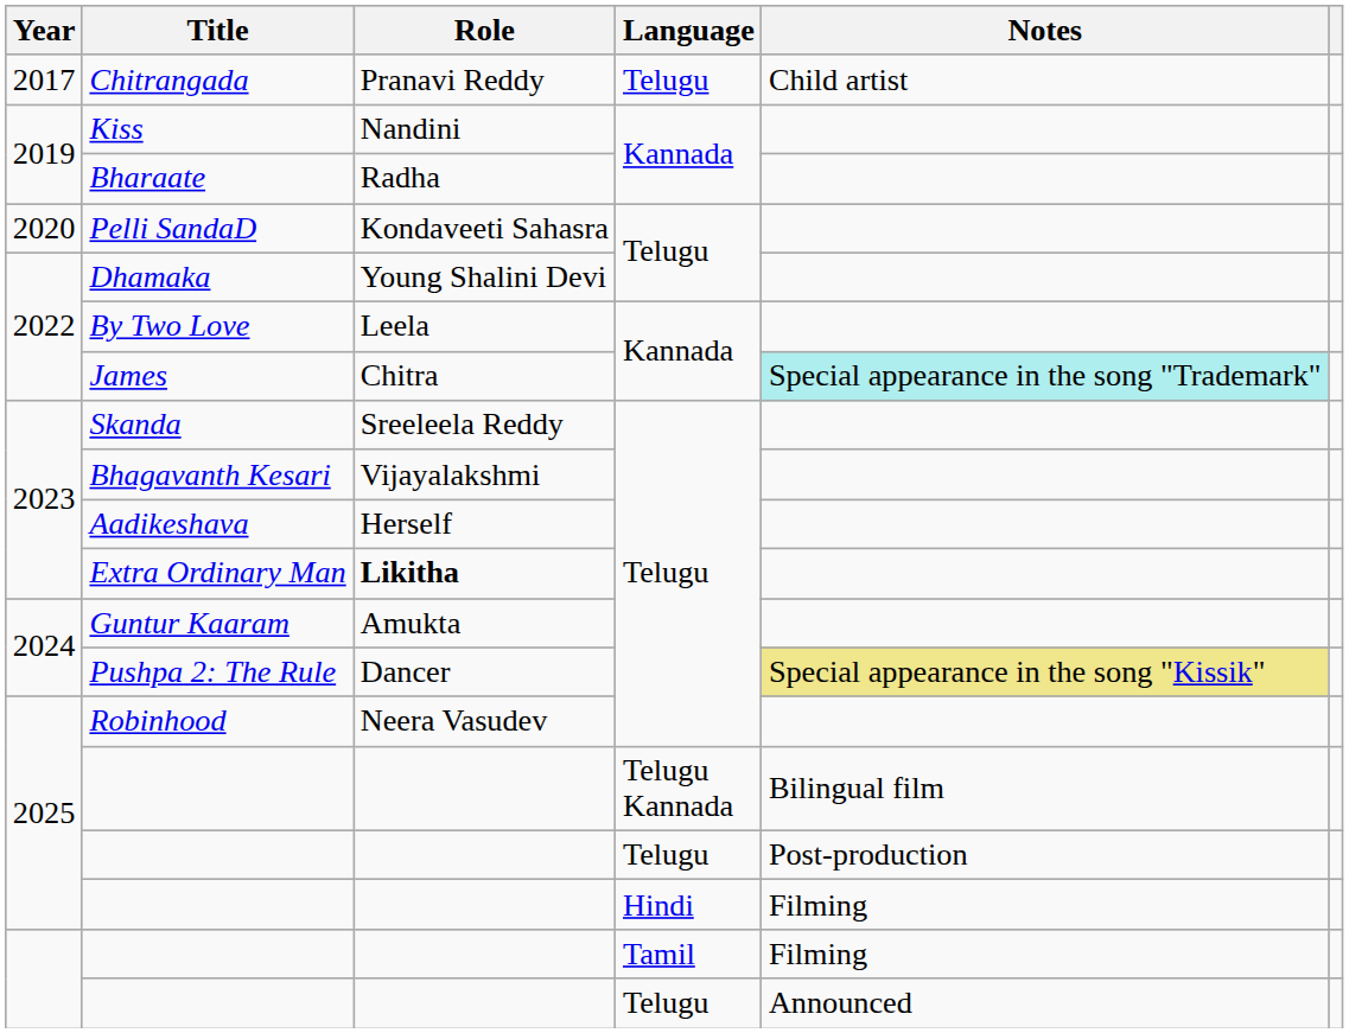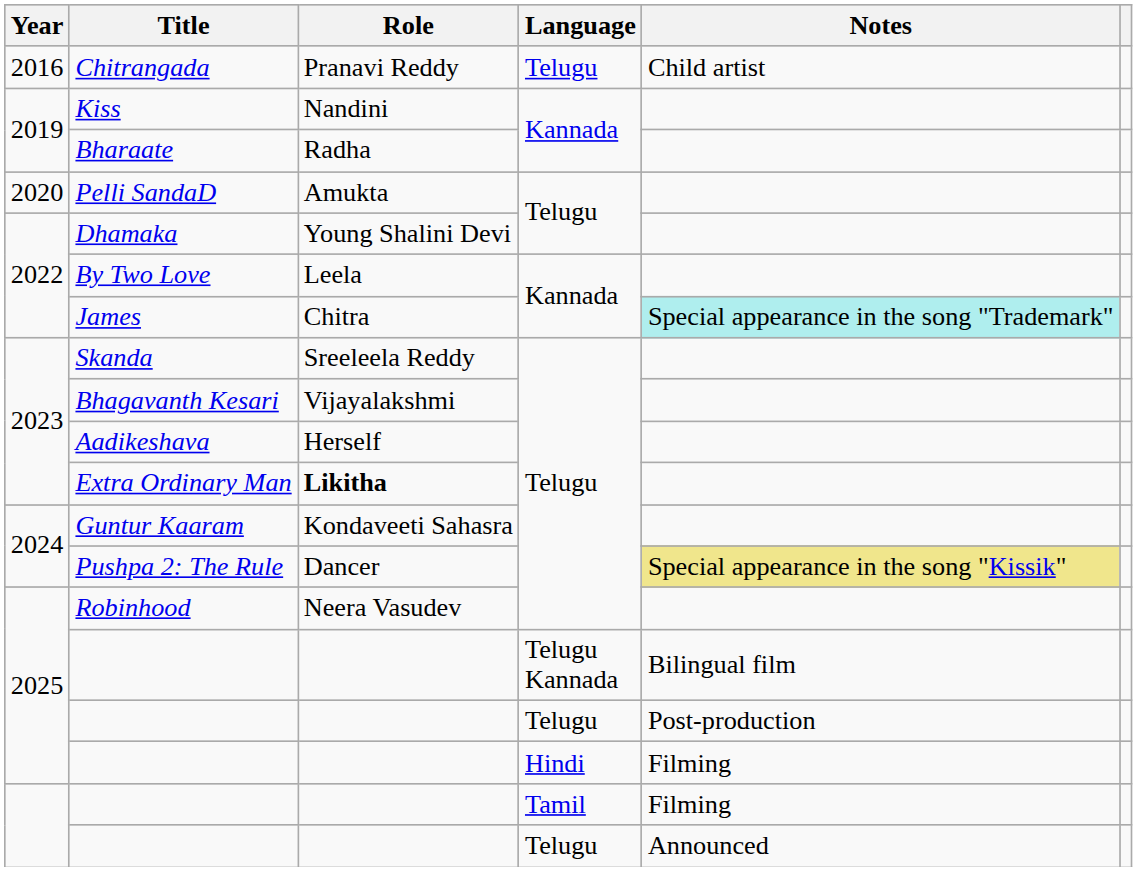 <table class="wikitable plainrowheaders sortable">
 <tr>
 <th>Year</th>
 <th>Title</th>
 <th>Role</th>
 <th>Language</th>
 <th class="unsortable">Notes</th>
 <th class="unsortable"></th>
 </tr>
 <tr>
-<td>2017</td>
+<td>2016</td>
 <td><em><a href='#'>Chitrangada</a></em></td>
 <td>Pranavi Reddy</td>
 <td><a href='#'>Telugu</a></td>
 <td>Child artist</td>
 <td></td>
 </tr>
 <tr>
 <td rowspan="2">2019</td>
 <td><em><a href='#'>Kiss</a></em></td>
 <td>Nandini</td>
 <td rowspan="2"><a href='#'>Kannada</a></td>
 <td></td>
 <td></td>
 </tr>
 <tr>
 <td><em><a href='#'>Bharaate</a></em></td>
 <td>Radha</td>
 <td></td>
 <td></td>
 </tr>
 <tr>
 <td>2020</td>
 <td><em><a href='#'>Pelli SandaD</a></em></td>
-<td>Kondaveeti Sahasra</td>
+<td>Amukta</td>
 <td rowspan="2">Telugu</td>
 <td></td>
 <td></td>
 </tr>
 <tr>
 <td rowspan="3">2022</td>
 <td><em><a href='#'>Dhamaka</a></em></td>
 <td>Young Shalini Devi</td>
 <td></td>
 <td></td>
 </tr>
 <tr>
 <td><em><a href='#'>By Two Love</a></em></td>
 <td>Leela</td>
 <td rowspan="2">Kannada</td>
 <td></td>
 <td></td>
 </tr>
 <tr>
 <td><em><a href='#'>James</a></em></td>
 <td>Chitra</td>
 <td style="background: paleturquoise;">Special appearance in the song "Trademark"</td>
 <td></td>
 </tr>
 <tr>
 <td rowspan="4">2023</td>
 <td><em><a href='#'>Skanda</a></em></td>
 <td>Sreeleela Reddy</td>
 <td rowspan="7">Telugu</td>
 <td></td>
 <td></td>
 </tr>
 <tr>
 <td><em><a href='#'>Bhagavanth Kesari</a></em></td>
 <td>Vijayalakshmi</td>
 <td></td>
 <td></td>
 </tr>
 <tr>
 <td><em><a href='#'>Aadikeshava</a></em></td>
 <td>Herself</td>
 <td></td>
 <td></td>
 </tr>
 <tr>
 <td><em><a href='#'>Extra Ordinary Man</a></em></td>
 <td><strong>Likitha</strong></td>
 <td></td>
 <td></td>
 </tr>
 <tr>
 <td rowspan="2">2024</td>
 <td><em><a href='#'>Guntur Kaaram</a></em></td>
-<td>Amukta</td>
+<td>Kondaveeti Sahasra</td>
 <td></td>
 <td></td>
 </tr>
 <tr>
 <td><em><a href='#'>Pushpa 2: The Rule</a></em></td>
 <td>Dancer</td>
 <td style="background: khaki;">Special appearance in the song "<a href='#'>Kissik</a>"</td>
 <td></td>
 </tr>
 <tr>
 <td rowspan="4">2025</td>
 <td><em><a href='#'>Robinhood</a></em></td>
 <td>Neera Vasudev</td>
 <td></td>
 <td></td>
 </tr>
 <tr>
 <td></td>
 <td></td>
 <td>Telugu<br>Kannada</td>
 <td>Bilingual film</td>
 <td></td>
 </tr>
 <tr>
 <td></td>
 <td></td>
 <td>Telugu</td>
 <td>Post-production</td>
 <td></td>
 </tr>
 <tr>
 <td></td>
 <td></td>
 <td><a href='#'>Hindi</a></td>
 <td>Filming</td>
 <td></td>
 </tr>
 <tr>
 <td rowspan="2"></td>
 <td></td>
 <td></td>
 <td><a href='#'>Tamil</a></td>
 <td>Filming</td>
 <td></td>
 </tr>
 <tr>
 <td></td>
 <td></td>
 <td>Telugu</td>
 <td>Announced</td>
 <td></td>
 </tr>
 </table>
